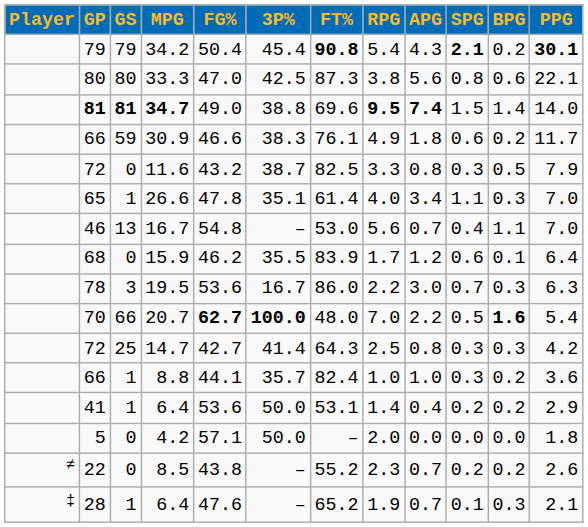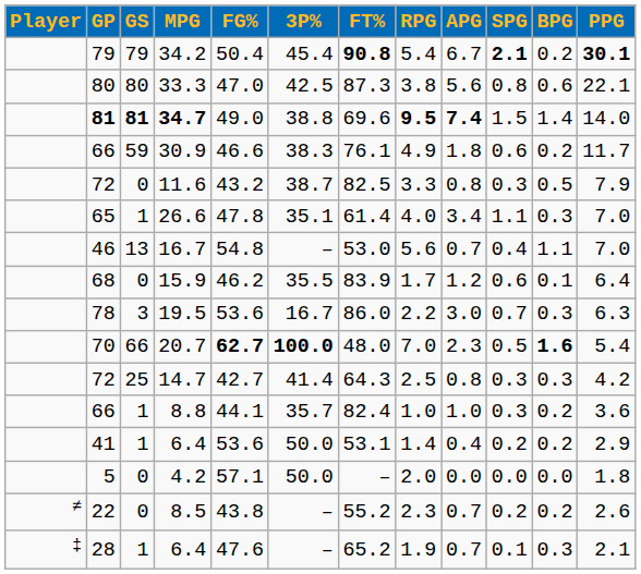 <table class="wikitable sortable" style="text-align:right;">
 <tr>
 <th style="background:#006bb6; color:#fdb927">Player</th>
 <th style="background:#006bb6; color:#fdb927">GP</th>
 <th style="background:#006bb6; color:#fdb927">GS</th>
 <th style="background:#006bb6; color:#fdb927">MPG</th>
 <th style="background:#006bb6; color:#fdb927">FG%</th>
 <th style="background:#006bb6; color:#fdb927">3P%</th>
 <th style="background:#006bb6; color:#fdb927">FT%</th>
 <th style="background:#006bb6; color:#fdb927">RPG</th>
 <th style="background:#006bb6; color:#fdb927">APG</th>
 <th style="background:#006bb6; color:#fdb927">SPG</th>
 <th style="background:#006bb6; color:#fdb927">BPG</th>
 <th style="background:#006bb6; color:#fdb927">PPG</th>
 </tr>
 <tr>
 <td><strong></strong></td>
 <td>79</td>
 <td>79</td>
 <td>34.2</td>
 <td>50.4</td>
 <td>45.4</td>
 <td><strong>90.8</strong></td>
 <td>5.4</td>
-<td>4.3</td>
+<td>6.7</td>
 <td><strong>2.1</strong></td>
 <td>0.2</td>
 <td><strong>30.1</strong></td>
 </tr>
 <tr>
 <td><strong></strong></td>
 <td>80</td>
 <td>80</td>
 <td>33.3</td>
 <td>47.0</td>
 <td>42.5</td>
 <td>87.3</td>
 <td>3.8</td>
 <td>5.6</td>
 <td>0.8</td>
 <td>0.6</td>
 <td>22.1</td>
 </tr>
 <tr>
 <td><strong></strong></td>
 <td><strong>81</strong></td>
 <td><strong>81</strong></td>
 <td><strong>34.7</strong></td>
 <td>49.0</td>
 <td>38.8</td>
 <td>69.6</td>
 <td><strong>9.5</strong></td>
 <td><strong>7.4</strong></td>
 <td>1.5</td>
 <td>1.4</td>
 <td>14.0</td>
 </tr>
 <tr>
 <td><strong></strong></td>
 <td>66</td>
 <td>59</td>
 <td>30.9</td>
 <td>46.6</td>
 <td>38.3</td>
 <td>76.1</td>
 <td>4.9</td>
 <td>1.8</td>
 <td>0.6</td>
 <td>0.2</td>
 <td>11.7</td>
 </tr>
 <tr>
 <td><strong></strong></td>
 <td>72</td>
 <td>0</td>
 <td>11.6</td>
 <td>43.2</td>
 <td>38.7</td>
 <td>82.5</td>
 <td>3.3</td>
 <td>0.8</td>
 <td>0.3</td>
 <td>0.5</td>
 <td>7.9</td>
 </tr>
 <tr>
 <td><strong></strong></td>
 <td>65</td>
 <td>1</td>
 <td>26.6</td>
 <td>47.8</td>
 <td>35.1</td>
 <td>61.4</td>
 <td>4.0</td>
 <td>3.4</td>
 <td>1.1</td>
 <td>0.3</td>
 <td>7.0</td>
 </tr>
 <tr>
 <td><strong></strong></td>
 <td>46</td>
 <td>13</td>
 <td>16.7</td>
 <td>54.8</td>
 <td>–</td>
 <td>53.0</td>
 <td>5.6</td>
 <td>0.7</td>
 <td>0.4</td>
 <td>1.1</td>
 <td>7.0</td>
 </tr>
 <tr>
 <td><strong></strong></td>
 <td>68</td>
 <td>0</td>
 <td>15.9</td>
 <td>46.2</td>
 <td>35.5</td>
 <td>83.9</td>
 <td>1.7</td>
 <td>1.2</td>
 <td>0.6</td>
 <td>0.1</td>
 <td>6.4</td>
 </tr>
 <tr>
 <td><strong></strong></td>
 <td>78</td>
 <td>3</td>
 <td>19.5</td>
 <td>53.6</td>
 <td>16.7</td>
 <td>86.0</td>
 <td>2.2</td>
 <td>3.0</td>
 <td>0.7</td>
 <td>0.3</td>
 <td>6.3</td>
 </tr>
 <tr>
 <td><strong></strong></td>
 <td>70</td>
 <td>66</td>
 <td>20.7</td>
 <td><strong>62.7</strong></td>
 <td><strong>100.0</strong></td>
 <td>48.0</td>
 <td>7.0</td>
-<td>2.2</td>
+<td>2.3</td>
 <td>0.5</td>
 <td><strong>1.6</strong></td>
 <td>5.4</td>
 </tr>
 <tr>
 <td><strong></strong></td>
 <td>72</td>
 <td>25</td>
 <td>14.7</td>
 <td>42.7</td>
 <td>41.4</td>
 <td>64.3</td>
 <td>2.5</td>
 <td>0.8</td>
 <td>0.3</td>
 <td>0.3</td>
 <td>4.2</td>
 </tr>
 <tr>
 <td><strong></strong></td>
 <td>66</td>
 <td>1</td>
 <td>8.8</td>
 <td>44.1</td>
 <td>35.7</td>
 <td>82.4</td>
 <td>1.0</td>
 <td>1.0</td>
 <td>0.3</td>
 <td>0.2</td>
 <td>3.6</td>
 </tr>
 <tr>
 <td><strong></strong></td>
 <td>41</td>
 <td>1</td>
 <td>6.4</td>
 <td>53.6</td>
 <td>50.0</td>
 <td>53.1</td>
 <td>1.4</td>
 <td>0.4</td>
 <td>0.2</td>
 <td>0.2</td>
 <td>2.9</td>
 </tr>
 <tr>
 <td><strong></strong></td>
 <td>5</td>
 <td>0</td>
 <td>4.2</td>
 <td>57.1</td>
 <td>50.0</td>
 <td>–</td>
 <td>2.0</td>
 <td>0.0</td>
 <td>0.0</td>
 <td>0.0</td>
 <td>1.8</td>
 </tr>
 <tr>
 <td><strong></strong> <sup>≠</sup></td>
 <td>22</td>
 <td>0</td>
 <td>8.5</td>
 <td>43.8</td>
 <td>–</td>
 <td>55.2</td>
 <td>2.3</td>
 <td>0.7</td>
 <td>0.2</td>
 <td>0.2</td>
 <td>2.6</td>
 </tr>
 <tr>
 <td><strong></strong> <sup>‡</sup></td>
 <td>28</td>
 <td>1</td>
 <td>6.4</td>
 <td>47.6</td>
 <td>–</td>
 <td>65.2</td>
 <td>1.9</td>
 <td>0.7</td>
 <td>0.1</td>
 <td>0.3</td>
 <td>2.1</td>
 </tr>
 </table>
